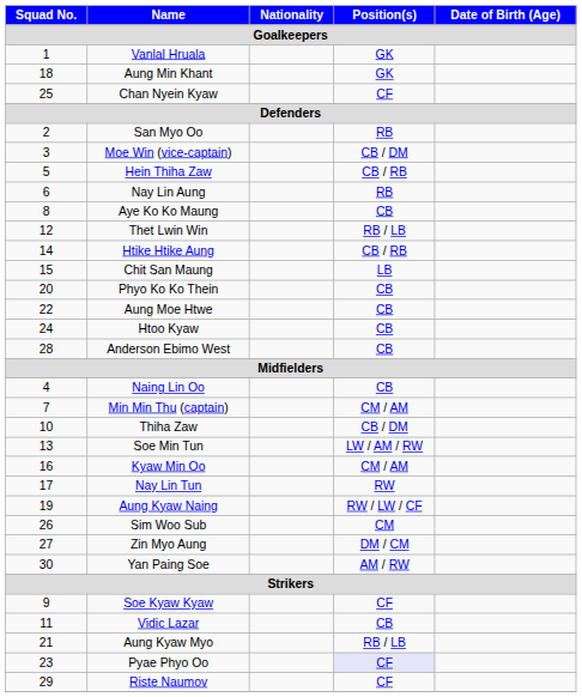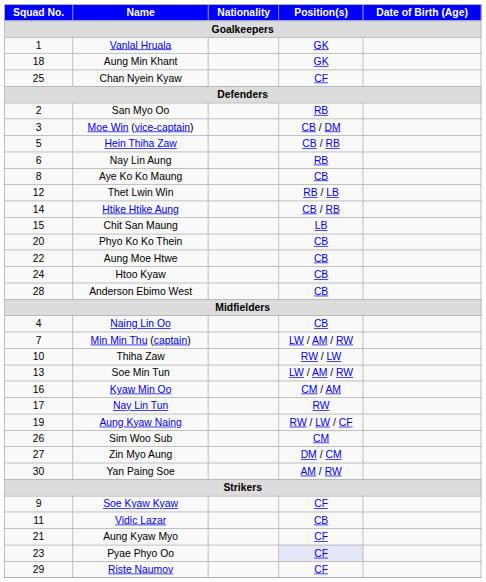 <table class="wikitable" style="text-align:center; font-size:90%; width:75%;">
 <tr>
 <th style="background:#00f; color:white; text-align:center;">Squad No.</th>
 <th style="background:#00f; color:white; text-align:center;">Name</th>
 <th style="background:#00f; color:white; text-align:center;">Nationality</th>
 <th style="background:#00f; color:white; text-align:center;">Position(s)</th>
 <th style="background:#00f; color:white; text-align:center;">Date of Birth (Age)</th>
 </tr>
 <tr>
 <th colspan="10" style="background:#dcdcdc; text-align:center;">Goalkeepers</th>
 </tr>
 <tr>
 <td>1</td>
 <td><a href='#'>Vanlal Hruala</a></td>
 <td></td>
 <td><a href='#'>GK</a></td>
 <td></td>
 </tr>
 <tr>
 <td>18</td>
 <td>Aung Min Khant</td>
 <td></td>
 <td><a href='#'>GK</a></td>
 <td></td>
 </tr>
 <tr>
 <td>25</td>
 <td>Chan Nyein Kyaw</td>
 <td></td>
 <td><a href='#'>CF</a></td>
 <td></td>
 </tr>
 <tr>
 <th colspan="10" style="background:#dcdcdc; text-align:center;">Defenders</th>
 </tr>
 <tr>
 <td>2</td>
 <td>San Myo Oo</td>
 <td></td>
 <td><a href='#'>RB</a></td>
 <td></td>
 </tr>
 <tr>
 <td>3</td>
 <td><a href='#'>Moe Win</a> (<a href='#'>vice-captain</a>)</td>
 <td></td>
 <td><a href='#'>CB</a> / <a href='#'>DM</a></td>
 <td></td>
 </tr>
 <tr>
 <td>5</td>
 <td><a href='#'>Hein Thiha Zaw</a></td>
 <td></td>
 <td><a href='#'>CB</a> / <a href='#'>RB</a></td>
 <td></td>
 </tr>
 <tr>
 <td>6</td>
 <td>Nay Lin Aung</td>
 <td></td>
 <td><a href='#'>RB</a></td>
 <td></td>
 </tr>
 <tr>
 <td>8</td>
 <td>Aye Ko Ko Maung</td>
 <td></td>
 <td><a href='#'>CB</a></td>
 <td></td>
 </tr>
 <tr>
 <td>12</td>
 <td>Thet Lwin Win</td>
 <td></td>
 <td><a href='#'>RB</a> / <a href='#'>LB</a></td>
 <td></td>
 </tr>
 <tr>
 <td>14</td>
 <td><a href='#'>Htike Htike Aung</a></td>
 <td></td>
 <td><a href='#'>CB</a> / <a href='#'>RB</a></td>
 <td></td>
 </tr>
 <tr>
 <td>15</td>
 <td>Chit San Maung</td>
 <td></td>
 <td><a href='#'>LB</a></td>
 <td></td>
 </tr>
 <tr>
 <td>20</td>
 <td>Phyo Ko Ko Thein</td>
 <td></td>
 <td><a href='#'>CB</a></td>
 <td></td>
 </tr>
 <tr>
 <td>22</td>
 <td>Aung Moe Htwe</td>
 <td></td>
 <td><a href='#'>CB</a></td>
 <td></td>
 </tr>
 <tr>
 <td>24</td>
 <td>Htoo Kyaw</td>
 <td></td>
 <td><a href='#'>CB</a></td>
 <td></td>
 </tr>
 <tr>
 <td>28</td>
 <td>Anderson Ebimo West</td>
 <td></td>
 <td><a href='#'>CB</a></td>
 <td></td>
 </tr>
 <tr>
 <th colspan="10" style="background:#dcdcdc; text-align:center;">Midfielders</th>
 </tr>
 <tr>
 <td>4</td>
 <td><a href='#'>Naing Lin Oo</a></td>
 <td></td>
 <td><a href='#'>CB</a></td>
 <td></td>
 </tr>
 <tr>
 <td>7</td>
 <td><a href='#'>Min Min Thu</a> (<a href='#'>captain</a>)</td>
 <td></td>
-<td><a href='#'>CM</a> / <a href='#'>AM</a></td>
+<td><a href='#'>LW</a> / <a href='#'>AM</a> / <a href='#'>RW</a></td>
 <td></td>
 </tr>
 <tr>
 <td>10</td>
 <td>Thiha Zaw</td>
 <td></td>
-<td><a href='#'>CB</a> / <a href='#'>DM</a></td>
+<td><a href='#'>RW</a> / <a href='#'>LW</a></td>
 <td></td>
 </tr>
 <tr>
 <td>13</td>
 <td>Soe Min Tun</td>
 <td></td>
 <td><a href='#'>LW</a> / <a href='#'>AM</a> / <a href='#'>RW</a></td>
 <td></td>
 </tr>
 <tr>
 <td>16</td>
 <td><a href='#'>Kyaw Min Oo</a></td>
 <td></td>
 <td><a href='#'>CM</a> / <a href='#'>AM</a></td>
 <td></td>
 </tr>
 <tr>
 <td>17</td>
 <td><a href='#'>Nay Lin Tun</a></td>
 <td></td>
 <td><a href='#'>RW</a></td>
 <td></td>
 </tr>
 <tr>
 <td>19</td>
 <td><a href='#'>Aung Kyaw Naing</a></td>
 <td></td>
 <td><a href='#'>RW</a> / <a href='#'>LW</a> / <a href='#'>CF</a></td>
 <td></td>
 </tr>
 <tr>
 <td>26</td>
 <td>Sim Woo Sub</td>
 <td></td>
 <td><a href='#'>CM</a></td>
 <td></td>
 </tr>
 <tr>
 <td>27</td>
 <td>Zin Myo Aung</td>
 <td></td>
 <td><a href='#'>DM</a> / <a href='#'>CM</a></td>
 <td></td>
 </tr>
 <tr>
 <td>30</td>
 <td>Yan Paing Soe</td>
 <td></td>
 <td><a href='#'>AM</a> / <a href='#'>RW</a></td>
 <td></td>
 </tr>
 <tr>
 <th colspan="10" style="background:#dcdcdc; text-align:center;">Strikers</th>
 </tr>
 <tr>
 <td>9</td>
 <td><a href='#'>Soe Kyaw Kyaw</a></td>
 <td></td>
 <td><a href='#'>CF</a></td>
 <td></td>
 </tr>
 <tr>
 <td>11</td>
 <td><a href='#'>Vidic Lazar</a></td>
 <td></td>
 <td><a href='#'>CB</a></td>
 <td></td>
 </tr>
 <tr>
 <td>21</td>
 <td>Aung Kyaw Myo</td>
 <td></td>
-<td><a href='#'>RB</a> / <a href='#'>LB</a></td>
+<td><a href='#'>CF</a></td>
 <td></td>
 </tr>
 <tr>
 <td>23</td>
 <td>Pyae Phyo Oo</td>
 <td></td>
 <td style="background: lavender;"><a href='#'>CF</a></td>
 <td></td>
 </tr>
 <tr>
 <td>29</td>
 <td><a href='#'>Riste Naumov</a></td>
 <td></td>
 <td><a href='#'>CF</a></td>
 <td></td>
 </tr>
 <tr>
 </tr>
 </table>
